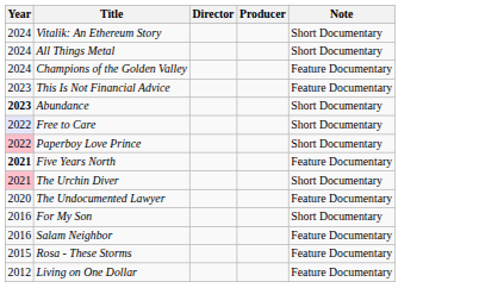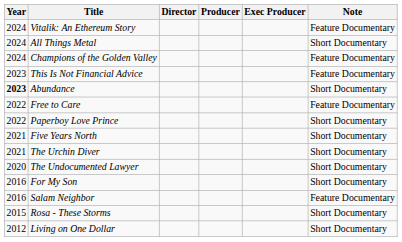 <table class="wikitable">
 <tr>
 <th>Year</th>
 <th>Title</th>
 <th>Director</th>
 <th>Producer</th>
+<th>Exec Producer</th>
 <th>Note</th>
 </tr>
 <tr>
 <td>2024</td>
 <td><em>Vitalik: An Ethereum Story</em></td>
 <td></td>
 <td></td>
-<td>Short Documentary</td>
+<td></td>
+<td>Feature Documentary</td>
 </tr>
 <tr>
 <td>2024</td>
 <td><em>All Things Metal</em></td>
+<td></td>
 <td></td>
 <td></td>
 <td>Short Documentary</td>
 </tr>
 <tr>
 <td>2024</td>
 <td><em>Champions of the Golden Valley</em></td>
 <td></td>
 <td></td>
+<td></td>
 <td>Feature Documentary</td>
 </tr>
 <tr>
 <td>2023</td>
 <td><em>This Is Not Financial Advice</em></td>
+<td></td>
 <td></td>
 <td></td>
 <td>Feature Documentary</td>
 </tr>
 <tr>
 <td><strong>2023</strong></td>
 <td><em>Abundance</em></td>
 <td></td>
 <td></td>
+<td></td>
 <td>Short Documentary</td>
 </tr>
 <tr>
-<td style="background: lavender;">2022</td>
+<td>2022</td>
 <td><em>Free to Care</em></td>
+<td></td>
+<td></td>
+<td></td>
+<td>Feature Documentary</td>
+</tr>
+<tr>
+<td>2022</td>
+<td><em>Paperboy Love Prince</em></td>
+<td></td>
 <td></td>
 <td></td>
 <td>Short Documentary</td>
 </tr>
 <tr>
-<td style="background: pink;">2022</td>
-<td><em>Paperboy Love Prince</em></td>
+<td>2021</td>
+<td><em>Five Years North</em></td>
+<td></td>
 <td></td>
 <td></td>
 <td>Short Documentary</td>
 </tr>
 <tr>
-<td><strong>2021</strong></td>
-<td><em>Five Years North</em></td>
+<td>2021</td>
+<td><em>The Urchin Diver</em></td>
 <td></td>
-<td></td>
-<td>Feature Documentary</td>
-</tr>
-<tr>
-<td style="background: pink;">2021</td>
-<td><em>The Urchin Diver</em></td>
 <td></td>
 <td></td>
 <td>Short Documentary</td>
 </tr>
 <tr>
 <td>2020</td>
 <td><em>The Undocumented Lawyer</em></td>
 <td></td>
 <td></td>
-<td>Feature Documentary</td>
+<td></td>
+<td>Short Documentary</td>
 </tr>
 <tr>
 <td>2016</td>
 <td><em>For My Son</em></td>
+<td></td>
 <td></td>
 <td></td>
 <td>Short Documentary</td>
 </tr>
 <tr>
 <td>2016</td>
 <td><em>Salam Neighbor</em></td>
 <td></td>
 <td></td>
+<td></td>
 <td>Feature Documentary</td>
 </tr>
 <tr>
 <td>2015</td>
 <td><em>Rosa - These Storms</em></td>
 <td></td>
 <td></td>
-<td>Feature Documentary</td>
+<td></td>
+<td>Short Documentary</td>
 </tr>
 <tr>
 <td>2012</td>
 <td><em>Living on One Dollar</em></td>
 <td></td>
 <td></td>
-<td>Feature Documentary</td>
+<td></td>
+<td>Short Documentary</td>
 </tr>
 </table>
